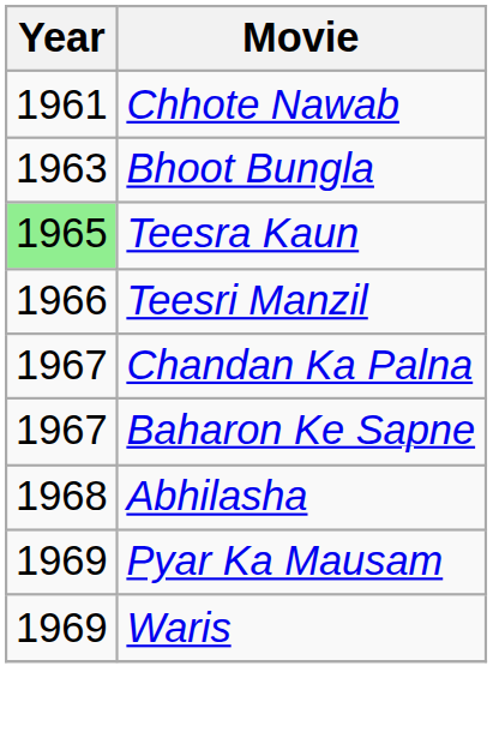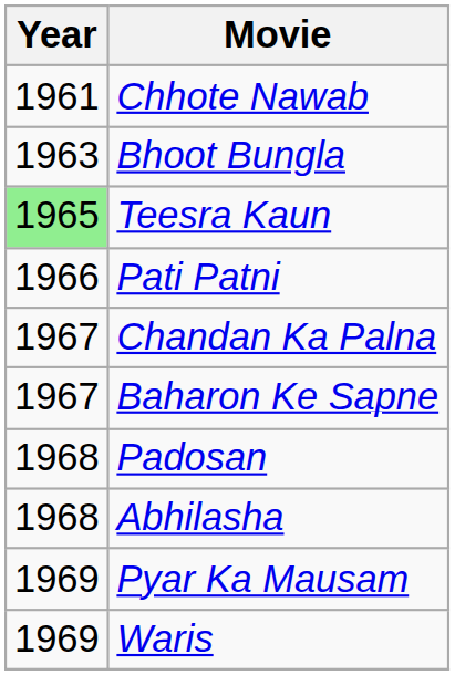 <table class="wikitable sortable">
 <tr>
 <th>Year</th>
 <th>Movie</th>
 </tr>
 <tr>
 <td>1961</td>
 <td><em><a href='#'>Chhote Nawab</a></em></td>
 </tr>
 <tr>
 <td>1963</td>
 <td><em><a href='#'>Bhoot Bungla</a></em></td>
 </tr>
 <tr>
 <td style="background: lightgreen;">1965</td>
 <td><em><a href='#'>Teesra Kaun</a></em></td>
 </tr>
 <tr>
 <td>1966</td>
-<td><em><a href='#'>Teesri Manzil</a></em></td>
+<td><em><a href='#'>Pati Patni</a></em></td>
 </tr>
 <tr>
 <td>1967</td>
 <td><em><a href='#'>Chandan Ka Palna</a></em></td>
 </tr>
 <tr>
 <td>1967</td>
 <td><em><a href='#'>Baharon Ke Sapne</a></em></td>
+</tr>
+<tr>
+<td>1968</td>
+<td><em><a href='#'>Padosan</a></em></td>
 </tr>
 <tr>
 <td>1968</td>
 <td><em><a href='#'>Abhilasha</a></em></td>
 </tr>
 <tr>
 <td>1969</td>
 <td><em><a href='#'>Pyar Ka Mausam</a></em></td>
 </tr>
 <tr>
 <td>1969</td>
 <td><em><a href='#'>Waris</a></em></td>
 </tr>
 <tr>
 </tr>
 </table>
